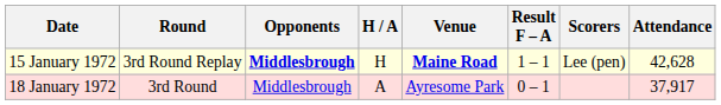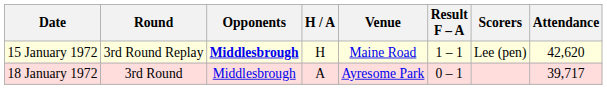 <table class="wikitable" style="text-align:center">
 <tr>
 <th>Date</th>
 <th>Round</th>
 <th>Opponents</th>
 <th>H / A</th>
 <th>Venue</th>
 <th>Result<br>F – A</th>
 <th>Scorers</th>
 <th>Attendance</th>
 </tr>
 <tr bgcolor="#ffffdd">
 <td>15 January 1972</td>
 <td>3rd Round Replay</td>
 <td><strong><a href='#'>Middlesbrough</a></strong></td>
 <td>H</td>
-<td><strong><a href='#'>Maine Road</a></strong></td>
+<td><a href='#'>Maine Road</a></td>
 <td>1 – 1</td>
 <td>Lee (pen)</td>
-<td>42,628</td>
+<td>42,620</td>
 </tr>
 <tr bgcolor="#ffdddd">
 <td>18 January 1972</td>
 <td>3rd Round</td>
 <td><a href='#'>Middlesbrough</a></td>
 <td>A</td>
 <td><a href='#'>Ayresome Park</a></td>
 <td>0 – 1</td>
 <td></td>
-<td>37,917</td>
+<td>39,717</td>
 </tr>
 </table>
